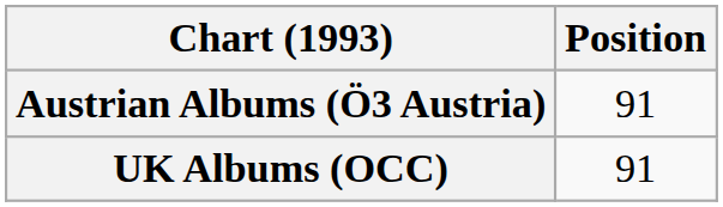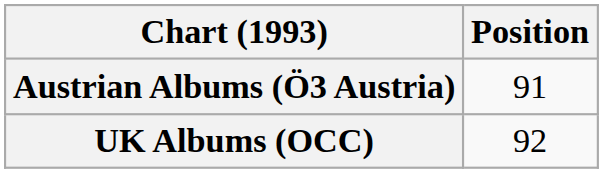 <table class="wikitable plainrowheaders" style="text-align:center">
 <tr>
 <th scope="col">Chart (1993)</th>
 <th scope="col">Position</th>
 </tr>
 <tr>
 <th scope="row">Austrian Albums (Ö3 Austria)</th>
 <td>91</td>
 </tr>
 <tr>
 <th scope="row">UK Albums (OCC)</th>
-<td>91</td>
+<td>92</td>
 </tr>
 </table>
